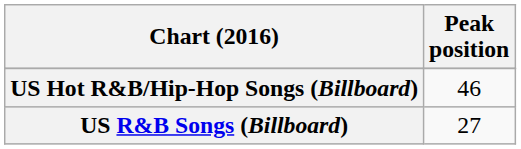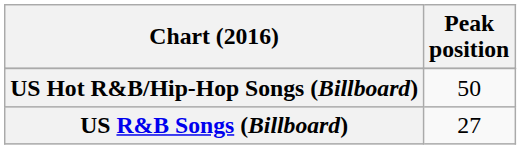 <table class="wikitable sortable plainrowheaders" style="text-align:center">
 <tr>
 <th scope="col">Chart (2016)</th>
 <th scope="col">Peak<br>position</th>
 </tr>
 <tr>
 </tr>
 <tr>
 <th scope="row">US Hot R&B/Hip-Hop Songs (<em>Billboard</em>)</th>
-<td>46</td>
+<td>50</td>
 </tr>
 <tr>
 <th scope="row">US <a href='#'>R&B Songs</a> (<em>Billboard</em>)</th>
 <td>27</td>
 </tr>
 </table>
